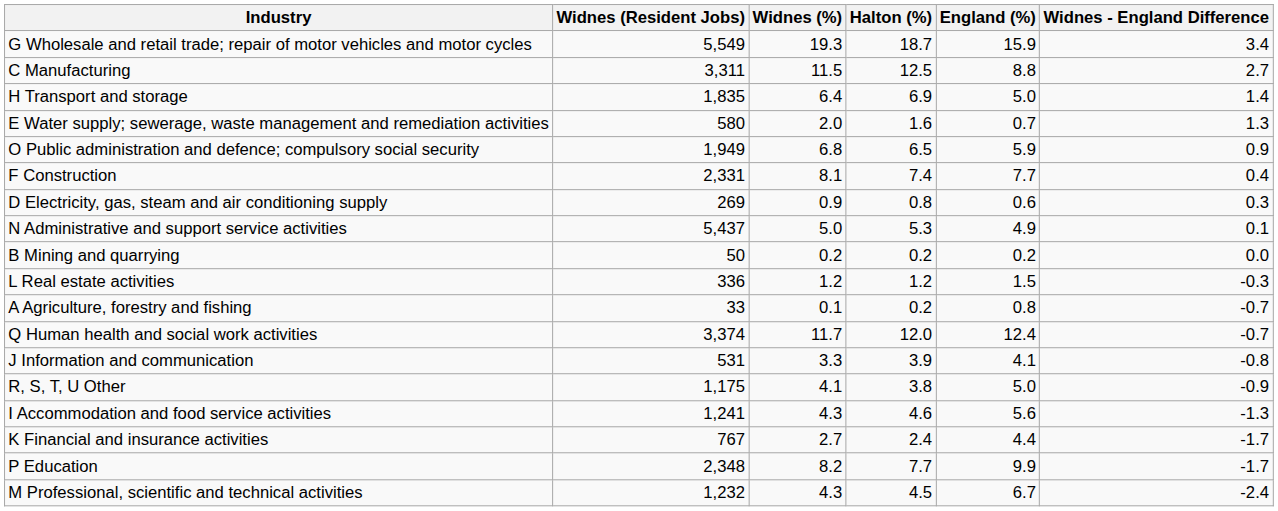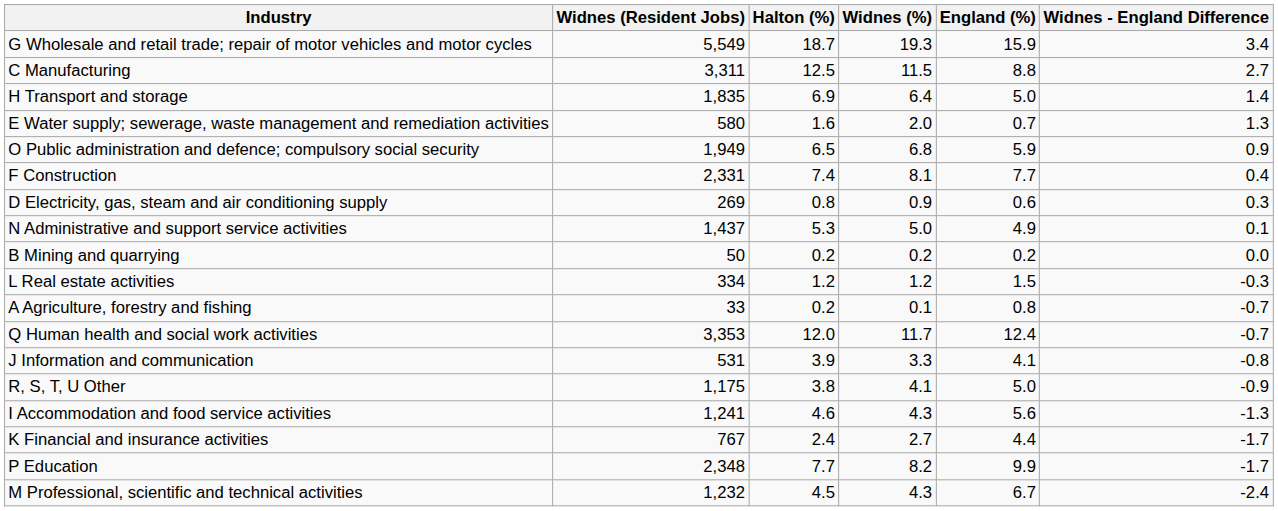 <table class="wikitable sortable" style="text-align:right;">
 <tr style="text-align:left;">
 <th>Industry</th>
 <th>Widnes (Resident Jobs)</th>
+<th>Halton (%)</th>
 <th>Widnes (%)</th>
-<th>Halton (%)</th>
 <th>England (%)</th>
 <th>Widnes - England Difference</th>
 </tr>
 <tr>
 <td style="text-align:left;">G Wholesale and retail trade; repair of motor vehicles and motor cycles</td>
 <td>5,549</td>
+<td>18.7</td>
 <td>19.3</td>
-<td>18.7</td>
 <td>15.9</td>
 <td>3.4</td>
 </tr>
 <tr>
 <td style="text-align:left;">C Manufacturing</td>
 <td>3,311</td>
+<td>12.5</td>
 <td>11.5</td>
-<td>12.5</td>
 <td>8.8</td>
 <td>2.7</td>
 </tr>
 <tr>
 <td style="text-align:left;">H Transport and storage</td>
 <td>1,835</td>
+<td>6.9</td>
 <td>6.4</td>
-<td>6.9</td>
 <td>5.0</td>
 <td>1.4</td>
 </tr>
 <tr>
 <td style="text-align:left;">E Water supply; sewerage, waste management and remediation activities</td>
 <td>580</td>
+<td>1.6</td>
 <td>2.0</td>
-<td>1.6</td>
 <td>0.7</td>
 <td>1.3</td>
 </tr>
 <tr>
 <td style="text-align:left;">O Public administration and defence; compulsory social security</td>
 <td>1,949</td>
+<td>6.5</td>
 <td>6.8</td>
-<td>6.5</td>
 <td>5.9</td>
 <td>0.9</td>
 </tr>
 <tr>
 <td style="text-align:left;">F Construction</td>
 <td>2,331</td>
+<td>7.4</td>
 <td>8.1</td>
-<td>7.4</td>
 <td>7.7</td>
 <td>0.4</td>
 </tr>
 <tr>
 <td style="text-align:left;">D Electricity, gas, steam and air conditioning supply</td>
 <td>269</td>
+<td>0.8</td>
 <td>0.9</td>
-<td>0.8</td>
 <td>0.6</td>
 <td>0.3</td>
 </tr>
 <tr>
 <td style="text-align:left;">N Administrative and support service activities</td>
-<td>5,437</td>
+<td>1,437</td>
+<td>5.3</td>
 <td>5.0</td>
-<td>5.3</td>
 <td>4.9</td>
 <td>0.1</td>
 </tr>
 <tr>
 <td style="text-align:left;">B Mining and quarrying</td>
 <td>50</td>
 <td>0.2</td>
 <td>0.2</td>
 <td>0.2</td>
 <td>0.0</td>
 </tr>
 <tr>
 <td style="text-align:left;">L Real estate activities</td>
-<td>336</td>
+<td>334</td>
 <td>1.2</td>
 <td>1.2</td>
 <td>1.5</td>
 <td>-0.3</td>
 </tr>
 <tr>
 <td style="text-align:left;">A Agriculture, forestry and fishing</td>
 <td>33</td>
+<td>0.2</td>
 <td>0.1</td>
-<td>0.2</td>
 <td>0.8</td>
 <td>-0.7</td>
 </tr>
 <tr>
 <td style="text-align:left;">Q Human health and social work activities</td>
-<td>3,374</td>
+<td>3,353</td>
+<td>12.0</td>
 <td>11.7</td>
-<td>12.0</td>
 <td>12.4</td>
 <td>-0.7</td>
 </tr>
 <tr>
 <td style="text-align:left;">J Information and communication</td>
 <td>531</td>
+<td>3.9</td>
 <td>3.3</td>
-<td>3.9</td>
 <td>4.1</td>
 <td>-0.8</td>
 </tr>
 <tr>
 <td style="text-align:left;">R, S, T, U Other</td>
 <td>1,175</td>
+<td>3.8</td>
 <td>4.1</td>
-<td>3.8</td>
 <td>5.0</td>
 <td>-0.9</td>
 </tr>
 <tr>
 <td style="text-align:left;">I Accommodation and food service activities</td>
 <td>1,241</td>
+<td>4.6</td>
 <td>4.3</td>
-<td>4.6</td>
 <td>5.6</td>
 <td>-1.3</td>
 </tr>
 <tr>
 <td style="text-align:left;">K Financial and insurance activities</td>
 <td>767</td>
+<td>2.4</td>
 <td>2.7</td>
-<td>2.4</td>
 <td>4.4</td>
 <td>-1.7</td>
 </tr>
 <tr>
 <td style="text-align:left;">P Education</td>
 <td>2,348</td>
+<td>7.7</td>
 <td>8.2</td>
-<td>7.7</td>
 <td>9.9</td>
 <td>-1.7</td>
 </tr>
 <tr>
 <td style="text-align:left;">M Professional, scientific and technical activities</td>
 <td>1,232</td>
+<td>4.5</td>
 <td>4.3</td>
-<td>4.5</td>
 <td>6.7</td>
 <td>-2.4</td>
 </tr>
 </table>
